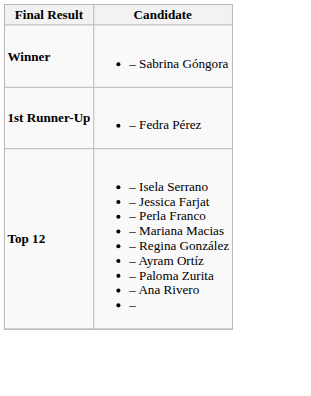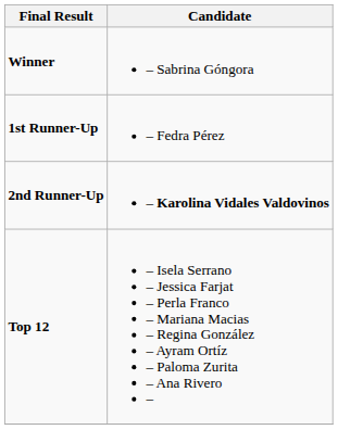 <table class="wikitable">
 <tr>
 <th>Final Result</th>
 <th>Candidate</th>
 </tr>
 <tr>
 <td><strong>Winner</strong></td>
 <td><br><ul><li><strong></strong> – Sabrina Góngora</li></ul></td>
 </tr>
 <tr>
 <td><strong>1st Runner-Up</strong></td>
 <td><br><ul><li><strong></strong> – Fedra Pérez</li></ul></td>
 </tr>
 <tr>
+<td><strong>2nd Runner-Up</strong></td>
+<td><br><ul><li><strong></strong> – <strong>Karolina Vidales Valdovinos</strong></li></ul></td>
+</tr>
+<tr>
 <td><strong>Top 12</strong></td>
 <td><br><ul><li><strong></strong> – Isela Serrano</li><li><strong></strong> – Jessica Farjat</li><li><strong></strong> – Perla Franco</li><li><strong></strong> – Mariana Macias</li><li><strong></strong> – Regina González</li><li><strong></strong> – Ayram Ortíz</li><li><strong></strong> – Paloma Zurita</li><li><strong></strong> – Ana Rivero</li><li>–</li></ul></td>
 </tr>
 <tr>
 </tr>
 </table>
